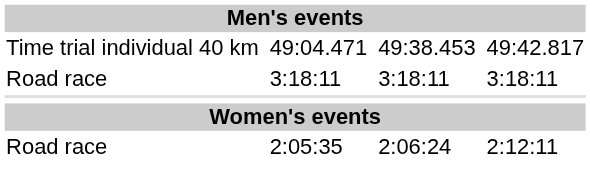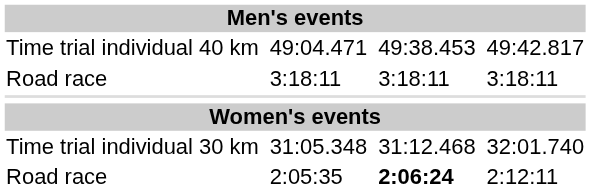 <table>
 <tr style="background:#ccc; width:100%;">
 <td colspan=7 align=center><strong>Men's events</strong></td>
 </tr>
 <tr>
 <td>Time trial individual 40 km</td>
 <td></td>
 <td>49:04.471</td>
 <td></td>
 <td>49:38.453</td>
 <td></td>
 <td>49:42.817</td>
 </tr>
 <tr>
 <td>Road race</td>
 <td></td>
 <td>3:18:11</td>
 <td></td>
 <td>3:18:11</td>
 <td></td>
 <td>3:18:11</td>
 </tr>
 <tr bgcolor=#DDDDDD>
 <td COLspan=7></td>
 </tr>
 <tr>
 </tr>
 <tr style="background:#ccc; width:100%;">
 <td colspan=7 align=center><strong>Women's events</strong></td>
 </tr>
 <tr>
+<td>Time trial individual 30 km</td>
+<td></td>
+<td>31:05.348</td>
+<td></td>
+<td>31:12.468</td>
+<td></td>
+<td>32:01.740</td>
+</tr>
+<tr>
 <td>Road race</td>
 <td></td>
 <td>2:05:35</td>
 <td></td>
-<td>2:06:24</td>
+<td><strong>2:06:24</strong></td>
 <td></td>
 <td>2:12:11</td>
 </tr>
 </table>
